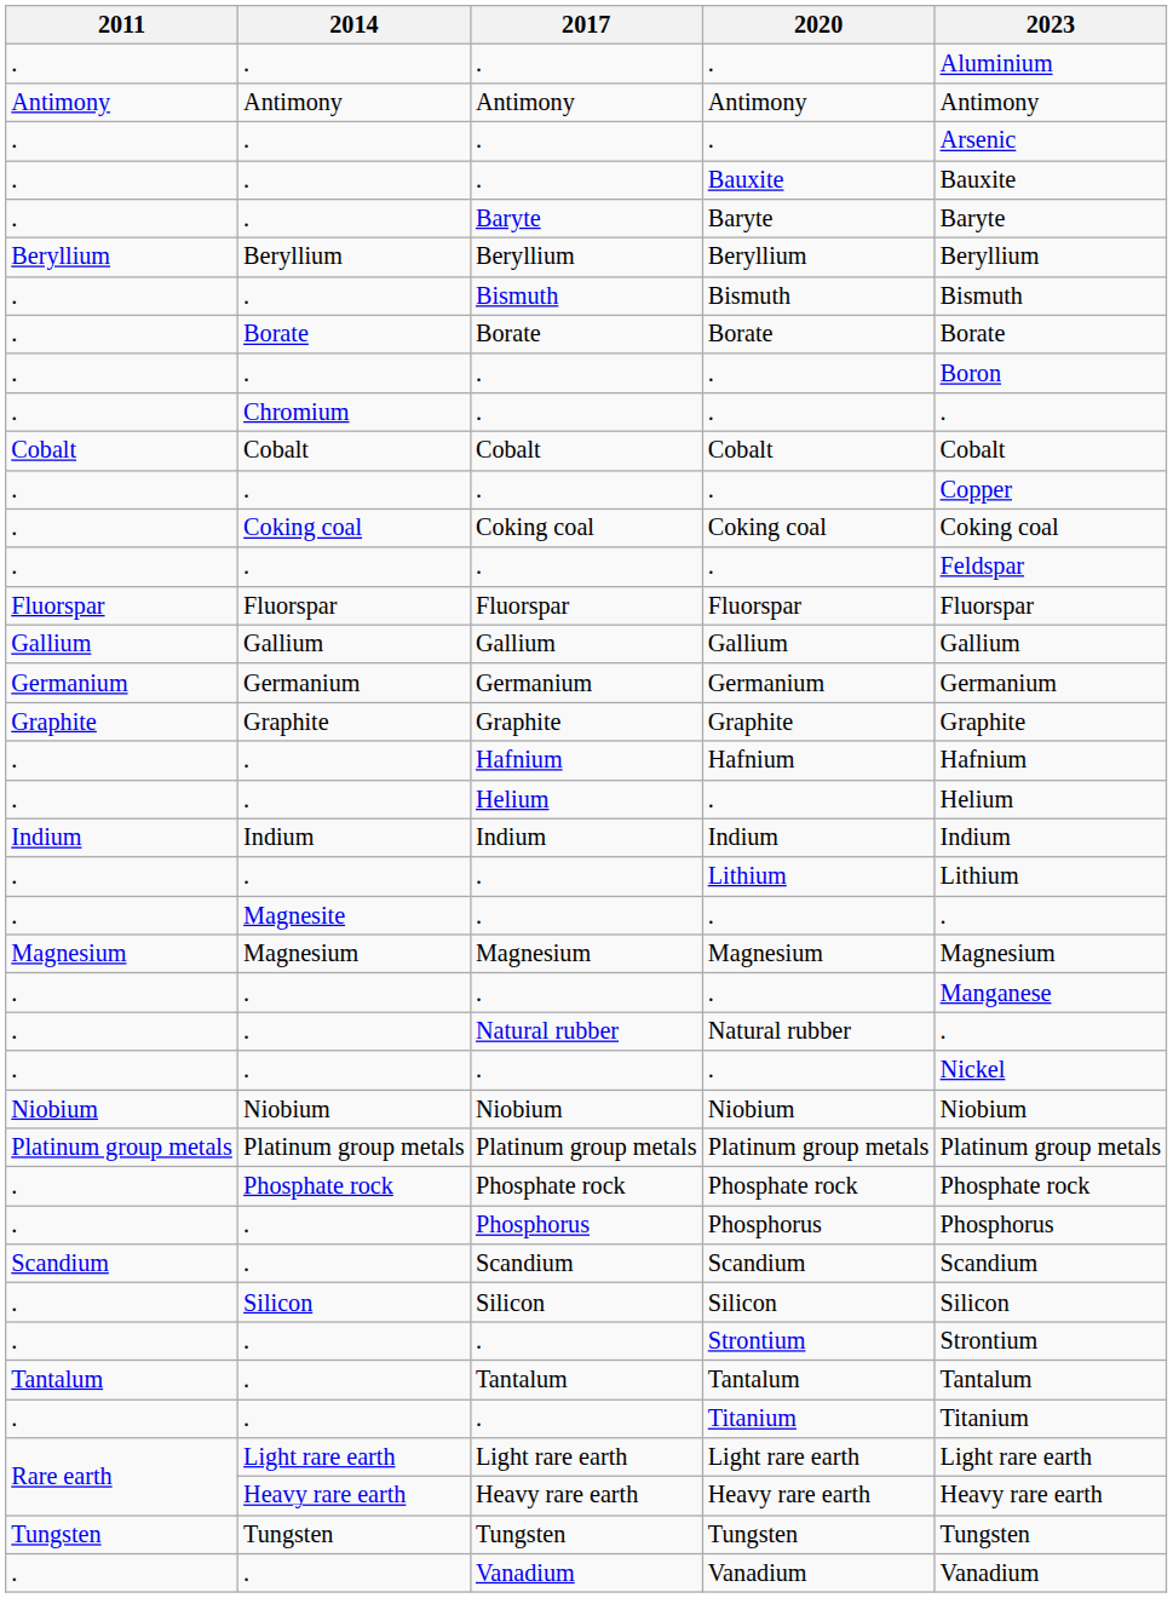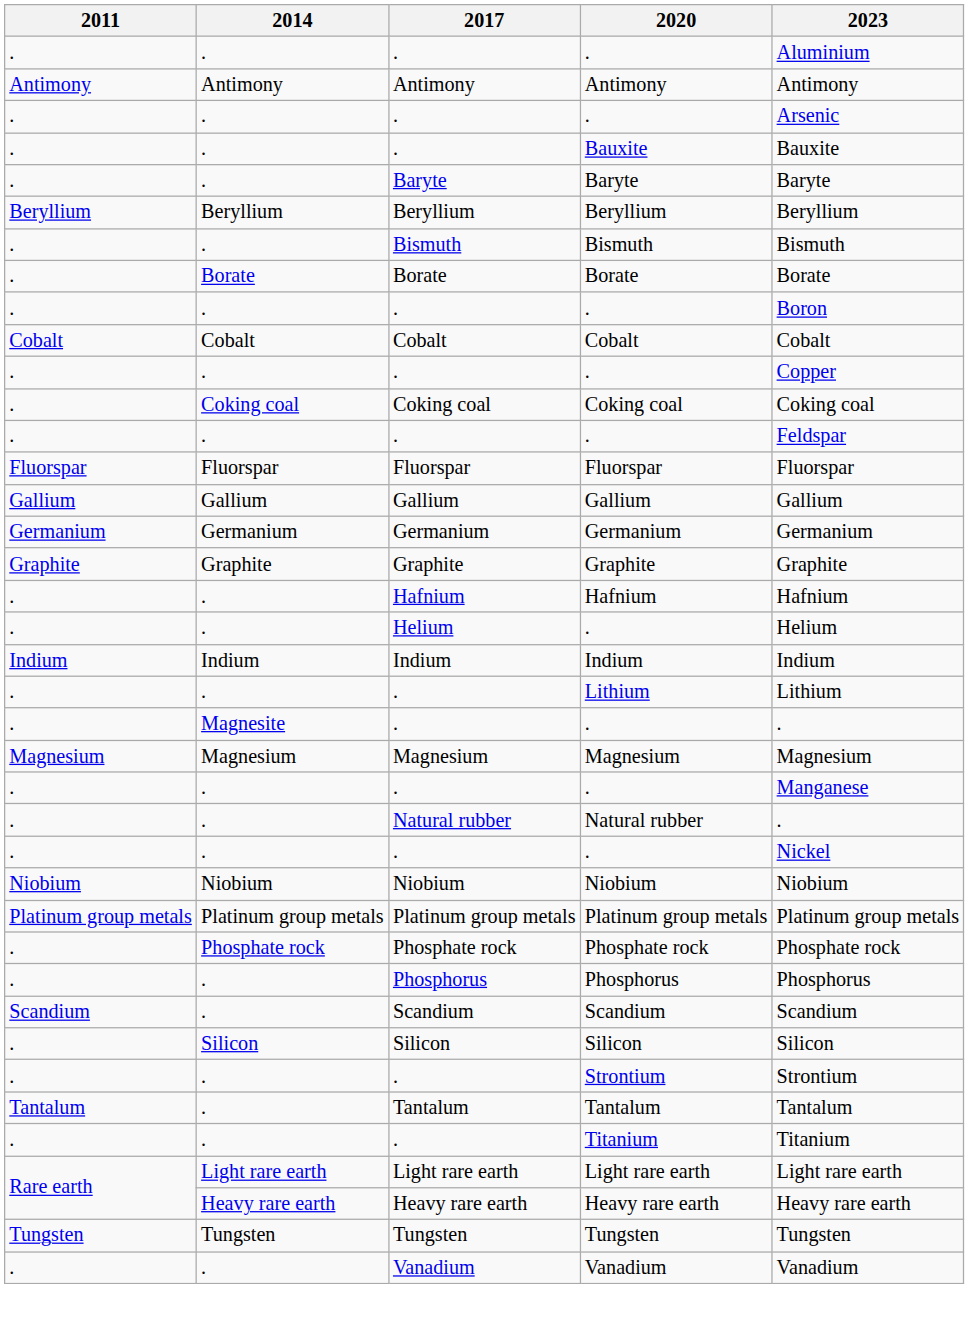 <table class="wikitable sortable">
 <tr>
 <th>2011</th>
 <th>2014</th>
 <th>2017</th>
 <th>2020</th>
 <th>2023</th>
 </tr>
 <tr>
 <td>.</td>
 <td>.</td>
 <td>.</td>
 <td>.</td>
 <td><a href='#'>Aluminium</a></td>
 </tr>
 <tr>
 <td><a href='#'>Antimony</a></td>
 <td>Antimony</td>
 <td>Antimony</td>
 <td>Antimony</td>
 <td>Antimony</td>
 </tr>
 <tr>
 <td>.</td>
 <td>.</td>
 <td>.</td>
 <td>.</td>
 <td><a href='#'>Arsenic</a></td>
 </tr>
 <tr>
 <td>.</td>
 <td>.</td>
 <td>.</td>
 <td><a href='#'>Bauxite</a></td>
 <td>Bauxite</td>
 </tr>
 <tr>
 <td>.</td>
 <td>.</td>
 <td><a href='#'>Baryte</a></td>
 <td>Baryte</td>
 <td>Baryte</td>
 </tr>
 <tr>
 <td><a href='#'>Beryllium</a></td>
 <td>Beryllium</td>
 <td>Beryllium</td>
 <td>Beryllium</td>
 <td>Beryllium</td>
 </tr>
 <tr>
 <td>.</td>
 <td>.</td>
 <td><a href='#'>Bismuth</a></td>
 <td>Bismuth</td>
 <td>Bismuth</td>
 </tr>
 <tr>
 <td>.</td>
 <td><a href='#'>Borate</a></td>
 <td>Borate</td>
 <td>Borate</td>
 <td>Borate</td>
 </tr>
 <tr>
 <td>.</td>
 <td>.</td>
 <td>.</td>
 <td>.</td>
 <td><a href='#'>Boron</a></td>
-</tr>
-<tr>
-<td>.</td>
-<td><a href='#'>Chromium</a></td>
-<td>.</td>
-<td>.</td>
-<td>.</td>
 </tr>
 <tr>
 <td><a href='#'>Cobalt</a></td>
 <td>Cobalt</td>
 <td>Cobalt</td>
 <td>Cobalt</td>
 <td>Cobalt</td>
 </tr>
 <tr>
 <td>.</td>
 <td>.</td>
 <td>.</td>
 <td>.</td>
 <td><a href='#'>Copper</a></td>
 </tr>
 <tr>
 <td>.</td>
 <td><a href='#'>Coking coal</a></td>
 <td>Coking coal</td>
 <td>Coking coal</td>
 <td>Coking coal</td>
 </tr>
 <tr>
 <td>.</td>
 <td>.</td>
 <td>.</td>
 <td>.</td>
 <td><a href='#'>Feldspar</a></td>
 </tr>
 <tr>
 <td><a href='#'>Fluorspar</a></td>
 <td>Fluorspar</td>
 <td>Fluorspar</td>
 <td>Fluorspar</td>
 <td>Fluorspar</td>
 </tr>
 <tr>
 <td><a href='#'>Gallium</a></td>
 <td>Gallium</td>
 <td>Gallium</td>
 <td>Gallium</td>
 <td>Gallium</td>
 </tr>
 <tr>
 <td><a href='#'>Germanium</a></td>
 <td>Germanium</td>
 <td>Germanium</td>
 <td>Germanium</td>
 <td>Germanium</td>
 </tr>
 <tr>
 <td><a href='#'>Graphite</a></td>
 <td>Graphite</td>
 <td>Graphite</td>
 <td>Graphite</td>
 <td>Graphite</td>
 </tr>
 <tr>
 <td>.</td>
 <td>.</td>
 <td><a href='#'>Hafnium</a></td>
 <td>Hafnium</td>
 <td>Hafnium</td>
 </tr>
 <tr>
 <td>.</td>
 <td>.</td>
 <td><a href='#'>Helium</a></td>
 <td>.</td>
 <td>Helium</td>
 </tr>
 <tr>
 <td><a href='#'>Indium</a></td>
 <td>Indium</td>
 <td>Indium</td>
 <td>Indium</td>
 <td>Indium</td>
 </tr>
 <tr>
 <td>.</td>
 <td>.</td>
 <td>.</td>
 <td><a href='#'>Lithium</a></td>
 <td>Lithium</td>
 </tr>
 <tr>
 <td>.</td>
 <td><a href='#'>Magnesite</a></td>
 <td>.</td>
 <td>.</td>
 <td>.</td>
 </tr>
 <tr>
 <td><a href='#'>Magnesium</a></td>
 <td>Magnesium</td>
 <td>Magnesium</td>
 <td>Magnesium</td>
 <td>Magnesium</td>
 </tr>
 <tr>
 <td>.</td>
 <td>.</td>
 <td>.</td>
 <td>.</td>
 <td><a href='#'>Manganese</a></td>
 </tr>
 <tr>
 <td>.</td>
 <td>.</td>
 <td><a href='#'>Natural rubber</a></td>
 <td>Natural rubber</td>
 <td>.</td>
 </tr>
 <tr>
 <td>.</td>
 <td>.</td>
 <td>.</td>
 <td>.</td>
 <td><a href='#'>Nickel</a></td>
 </tr>
 <tr>
 <td><a href='#'>Niobium</a></td>
 <td>Niobium</td>
 <td>Niobium</td>
 <td>Niobium</td>
 <td>Niobium</td>
 </tr>
 <tr>
 <td><a href='#'>Platinum group metals</a></td>
 <td>Platinum group metals</td>
 <td>Platinum group metals</td>
 <td>Platinum group metals</td>
 <td>Platinum group metals</td>
 </tr>
 <tr>
 <td>.</td>
 <td><a href='#'>Phosphate rock</a></td>
 <td>Phosphate rock</td>
 <td>Phosphate rock</td>
 <td>Phosphate rock</td>
 </tr>
 <tr>
 <td>.</td>
 <td>.</td>
 <td><a href='#'>Phosphorus</a></td>
 <td>Phosphorus</td>
 <td>Phosphorus</td>
 </tr>
 <tr>
 <td><a href='#'>Scandium</a></td>
 <td>.</td>
 <td>Scandium</td>
 <td>Scandium</td>
 <td>Scandium</td>
 </tr>
 <tr>
 <td>.</td>
 <td><a href='#'>Silicon</a></td>
 <td>Silicon</td>
 <td>Silicon</td>
 <td>Silicon</td>
 </tr>
 <tr>
 <td>.</td>
 <td>.</td>
 <td>.</td>
 <td><a href='#'>Strontium</a></td>
 <td>Strontium</td>
 </tr>
 <tr>
 <td><a href='#'>Tantalum</a></td>
 <td>.</td>
 <td>Tantalum</td>
 <td>Tantalum</td>
 <td>Tantalum</td>
 </tr>
 <tr>
 <td>.</td>
 <td>.</td>
 <td>.</td>
 <td><a href='#'>Titanium</a></td>
 <td>Titanium</td>
 </tr>
 <tr>
 <td rowspan="2"><a href='#'>Rare earth</a></td>
 <td><a href='#'>Light rare earth</a></td>
 <td>Light rare earth</td>
 <td>Light rare earth</td>
 <td>Light rare earth</td>
 </tr>
 <tr>
 <td><a href='#'>Heavy rare earth</a></td>
 <td>Heavy rare earth</td>
 <td>Heavy rare earth</td>
 <td>Heavy rare earth</td>
 </tr>
 <tr>
 <td><a href='#'>Tungsten</a></td>
 <td>Tungsten</td>
 <td>Tungsten</td>
 <td>Tungsten</td>
 <td>Tungsten</td>
 </tr>
 <tr>
 <td>.</td>
 <td>.</td>
 <td><a href='#'>Vanadium</a></td>
 <td>Vanadium</td>
 <td>Vanadium</td>
 </tr>
 </table>
